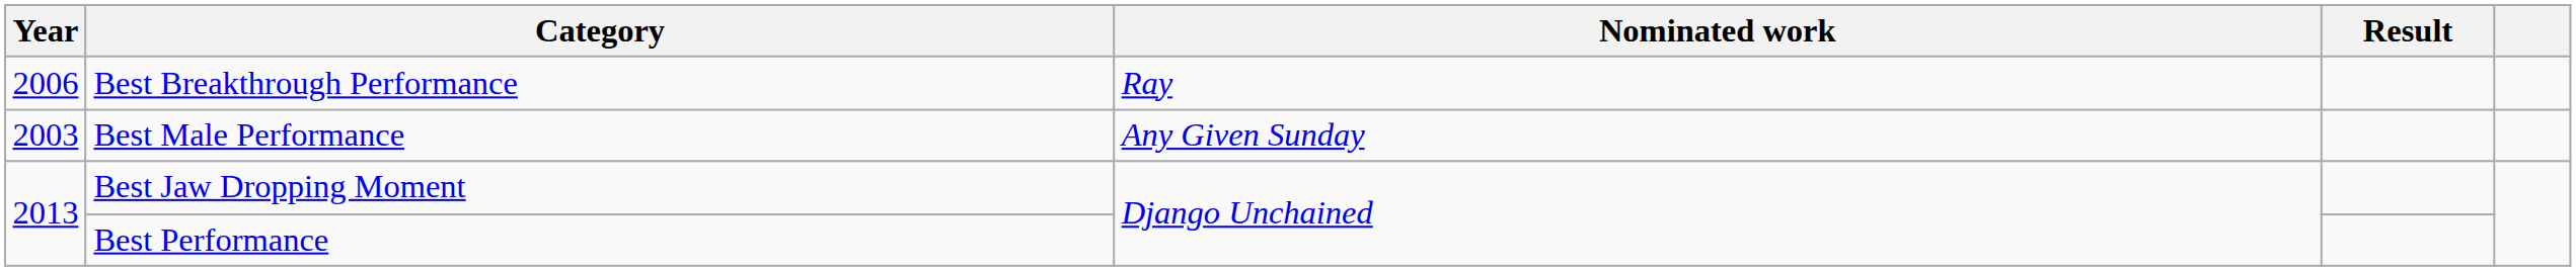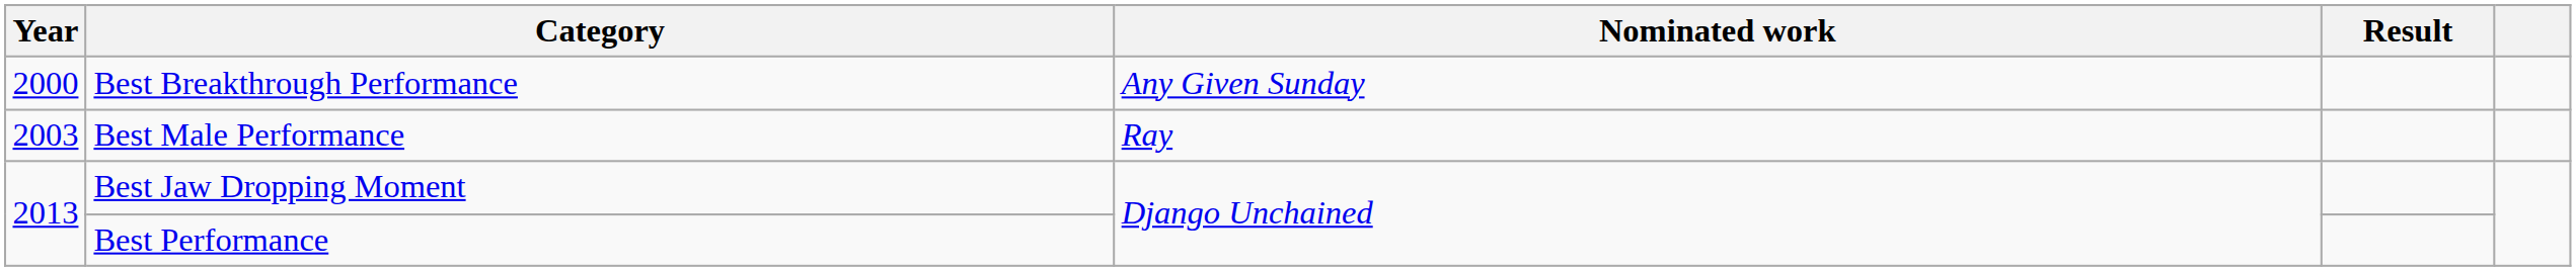 <table class=wikitable>
 <tr>
 <th scope="col" style="width:1em;">Year</th>
 <th scope="col" style="width:33em;">Category</th>
 <th scope="col" style="width:39em;">Nominated work</th>
 <th scope="col" style="width:5em;">Result</th>
 <th scope="col" style="width:2em;"></th>
 </tr>
 <tr>
-<td><a href='#'>2006</a></td>
+<td><a href='#'>2000</a></td>
 <td><a href='#'>Best Breakthrough Performance</a></td>
-<td><em><a href='#'>Ray</a></em></td>
+<td><em><a href='#'>Any Given Sunday</a></em></td>
 <td></td>
 <td></td>
 </tr>
 <tr>
 <td><a href='#'>2003</a></td>
 <td><a href='#'>Best Male Performance</a></td>
-<td><em><a href='#'>Any Given Sunday</a></em></td>
+<td><em><a href='#'>Ray</a></em></td>
 <td></td>
 <td></td>
 </tr>
 <tr>
 <td rowspan="2"><a href='#'>2013</a></td>
 <td><a href='#'>Best Jaw Dropping Moment</a> </td>
 <td rowspan="2"><em><a href='#'>Django Unchained</a></em></td>
 <td></td>
 <td rowspan="2"></td>
 </tr>
 <tr>
 <td><a href='#'>Best Performance</a></td>
 <td></td>
 </tr>
 </table>
